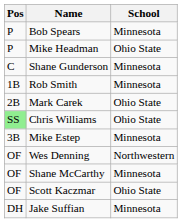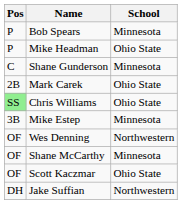 <table class=wikitable>
 <tr>
 <th>Pos</th>
 <th>Name</th>
 <th>School</th>
 </tr>
 <tr>
 <td>P</td>
 <td>Bob Spears</td>
 <td>Minnesota</td>
 </tr>
 <tr>
 <td>P</td>
 <td>Mike Headman</td>
 <td>Ohio State</td>
 </tr>
 <tr>
 <td>C</td>
 <td>Shane Gunderson</td>
-<td>Minnesota</td>
-</tr>
-<tr>
-<td>1B</td>
-<td>Rob Smith</td>
 <td>Minnesota</td>
 </tr>
 <tr>
 <td>2B</td>
 <td>Mark Carek</td>
 <td>Ohio State</td>
 </tr>
 <tr>
 <td style="background: lightgreen;">SS</td>
 <td>Chris Williams</td>
 <td>Ohio State</td>
 </tr>
 <tr>
 <td>3B</td>
 <td>Mike Estep</td>
 <td>Minnesota</td>
 </tr>
 <tr>
 <td>OF</td>
 <td>Wes Denning</td>
 <td>Northwestern</td>
 </tr>
 <tr>
 <td>OF</td>
 <td>Shane McCarthy</td>
 <td>Minnesota</td>
 </tr>
 <tr>
 <td>OF</td>
 <td>Scott Kaczmar</td>
 <td>Ohio State</td>
 </tr>
 <tr>
 <td>DH</td>
 <td>Jake Suffian</td>
-<td>Minnesota</td>
+<td>Northwestern</td>
 </tr>
 </table>
